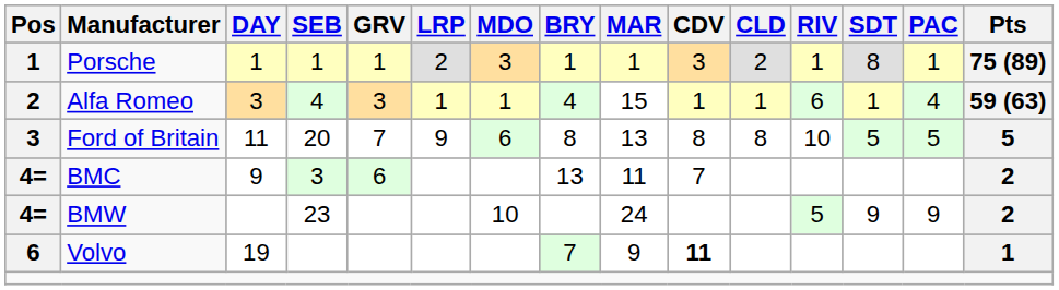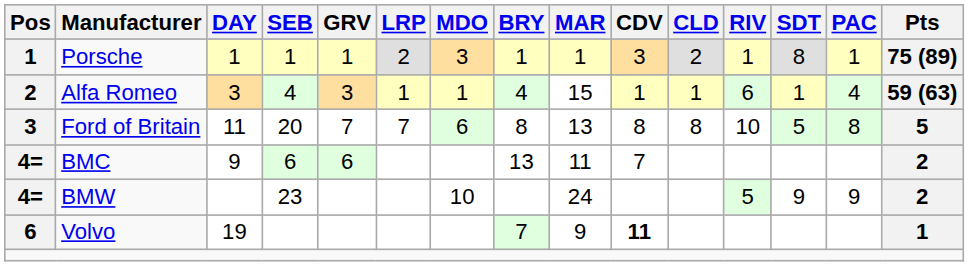 <table class="wikitable" style="font-size: 85%; text-align: center;">
 <tr valign="top">
 <th valign="middle">Pos</th>
 <th valign="middle">Manufacturer</th>
 <th><a href='#'>DAY</a></th>
 <th><a href='#'>SEB</a></th>
 <th>GRV</th>
 <th><a href='#'>LRP</a></th>
 <th><a href='#'>MDO</a></th>
 <th><a href='#'>BRY</a></th>
 <th><a href='#'>MAR</a></th>
 <th>CDV</th>
 <th><a href='#'>CLD</a></th>
 <th><a href='#'>RIV</a></th>
 <th><a href='#'>SDT</a></th>
 <th><a href='#'>PAC</a></th>
 <th valign="middle">Pts</th>
 </tr>
 <tr>
 <th>1</th>
 <td align=left><a href='#'>Porsche</a></td>
 <td style="background:#FFFFBF;">1</td>
 <td style="background:#FFFFBF;">1</td>
 <td style="background:#FFFFBF;">1</td>
 <td style="background:#DFDFDF;">2</td>
 <td style="background:#FFDF9F;">3</td>
 <td style="background:#FFFFBF;">1</td>
 <td style="background:#FFFFBF;">1</td>
 <td style="background:#FFDF9F;">3</td>
 <td style="background:#DFDFDF;">2</td>
 <td style="background:#FFFFBF;">1</td>
 <td style="background:#DFDFDF;">8</td>
 <td style="background:#FFFFBF;">1</td>
 <th>75 (89)</th>
 </tr>
 <tr>
 <th>2</th>
 <td align=left><a href='#'>Alfa Romeo</a></td>
 <td style="background:#FFDF9F;">3</td>
 <td style="background:#DFFFDF;">4</td>
 <td style="background:#FFDF9F;">3</td>
 <td style="background:#FFFFBF;">1</td>
 <td style="background:#FFFFBF;">1</td>
 <td style="background:#DFFFDF;">4</td>
 <td style="background:#FFFFFF;">15</td>
 <td style="background:#FFFFBF;">1</td>
 <td style="background:#FFFFBF;">1</td>
 <td style="background:#DFFFDF;">6</td>
 <td style="background:#FFFFBF;">1</td>
 <td style="background:#DFFFDF;">4</td>
 <th>59 (63)</th>
 </tr>
 <tr>
 <th>3</th>
 <td align=left><a href='#'>Ford of Britain</a></td>
 <td style="background:#FFFFFF;">11</td>
 <td style="background:#FFFFFF;">20</td>
 <td style="background:#FFFFFF;">7</td>
-<td style="background:#FFFFFF;">9</td>
+<td style="background:#FFFFFF;">7</td>
 <td style="background:#DFFFDF;">6</td>
 <td style="background:#FFFFFF;">8</td>
 <td style="background:#FFFFFF;">13</td>
 <td style="background:#FFFFFF;">8</td>
 <td style="background:#FFFFFF;">8</td>
 <td style="background:#FFFFFF;">10</td>
 <td style="background:#DFFFDF;">5</td>
-<td style="background:#DFFFDF;">5</td>
+<td style="background:#DFFFDF;">8</td>
 <th>5</th>
 </tr>
 <tr>
 <th>4=</th>
 <td align=left><a href='#'>BMC</a></td>
 <td style="background:#FFFFFF;">9</td>
-<td style="background:#DFFFDF;">3</td>
+<td style="background:#DFFFDF;">6</td>
 <td style="background:#DFFFDF;">6</td>
 <td style="background:#FFFFFF;"></td>
 <td style="background:#FFFFFF;"></td>
 <td style="background:#FFFFFF;">13</td>
 <td style="background:#FFFFFF;">11</td>
 <td style="background:#FFFFFF;">7</td>
 <td style="background:#FFFFFF;"></td>
 <td style="background:#FFFFFF;"></td>
 <td style="background:#FFFFFF;"></td>
 <td style="background:#FFFFFF;"></td>
 <th>2</th>
 </tr>
 <tr>
 <th>4=</th>
 <td align=left><a href='#'>BMW</a></td>
 <td style="background:#FFFFFF;"></td>
 <td style="background:#FFFFFF;">23</td>
 <td style="background:#FFFFFF;"></td>
 <td style="background:#FFFFFF;"></td>
 <td style="background:#FFFFFF;">10</td>
 <td style="background:#FFFFFF;"></td>
 <td style="background:#FFFFFF;">24</td>
 <td style="background:#FFFFFF;"></td>
 <td style="background:#FFFFFF;"></td>
 <td style="background:#DFFFDF;">5</td>
 <td style="background:#FFFFFF;">9</td>
 <td style="background:#FFFFFF;">9</td>
 <th>2</th>
 </tr>
 <tr>
 <th>6</th>
 <td align=left><a href='#'>Volvo</a></td>
 <td style="background:#FFFFFF;">19</td>
 <td style="background:#FFFFFF;"></td>
 <td style="background:#FFFFFF;"></td>
 <td style="background:#FFFFFF;"></td>
 <td style="background:#FFFFFF;"></td>
 <td style="background:#DFFFDF;">7</td>
 <td style="background:#FFFFFF;">9</td>
 <td style="background:#FFFFFF;"><strong>11</strong></td>
 <td style="background:#FFFFFF;"></td>
 <td style="background:#FFFFFF;"></td>
 <td style="background:#FFFFFF;"></td>
 <td style="background:#FFFFFF;"></td>
 <th>1</th>
 </tr>
 <tr>
 <td style="text-align:center;" colspan=15></td>
 </tr>
 </table>
